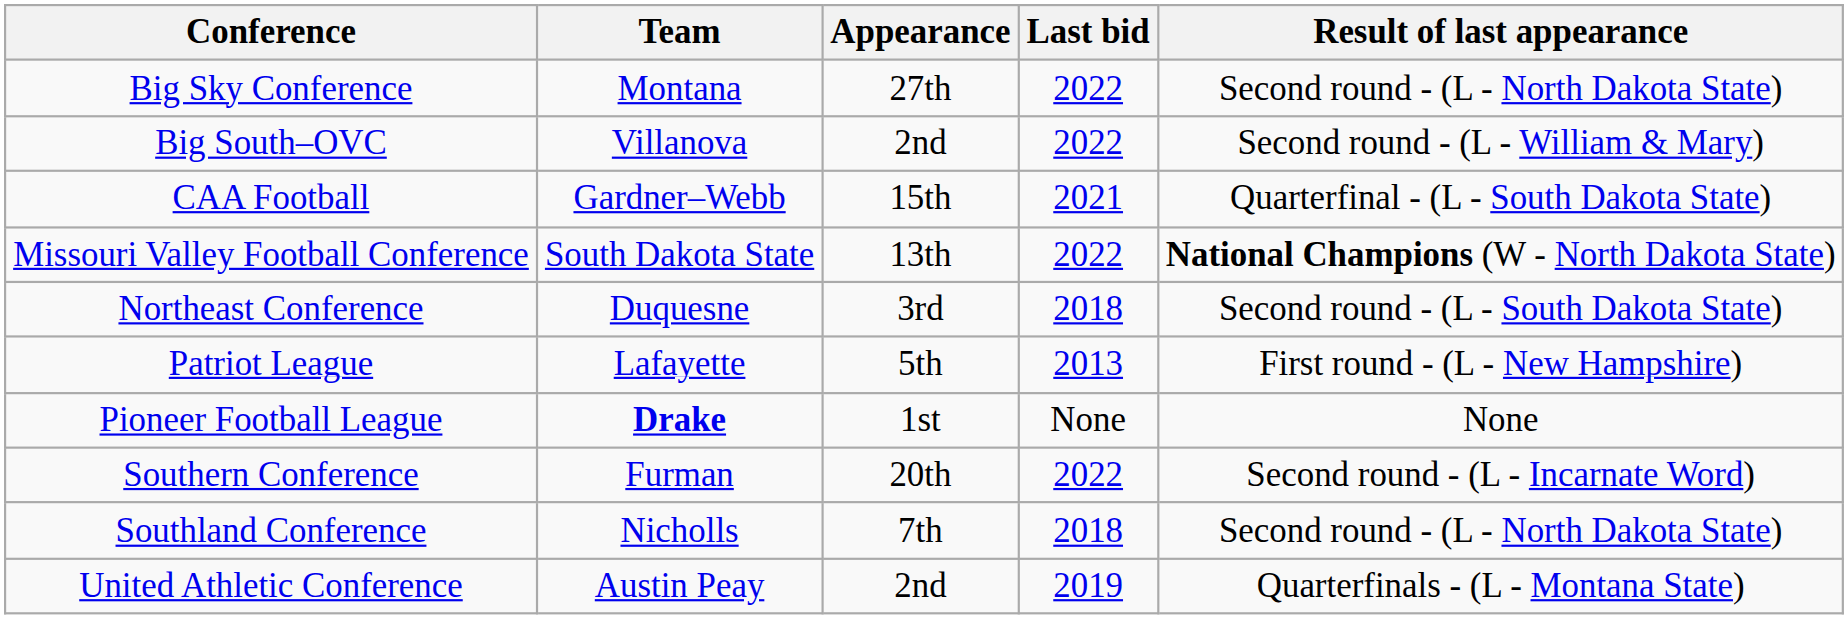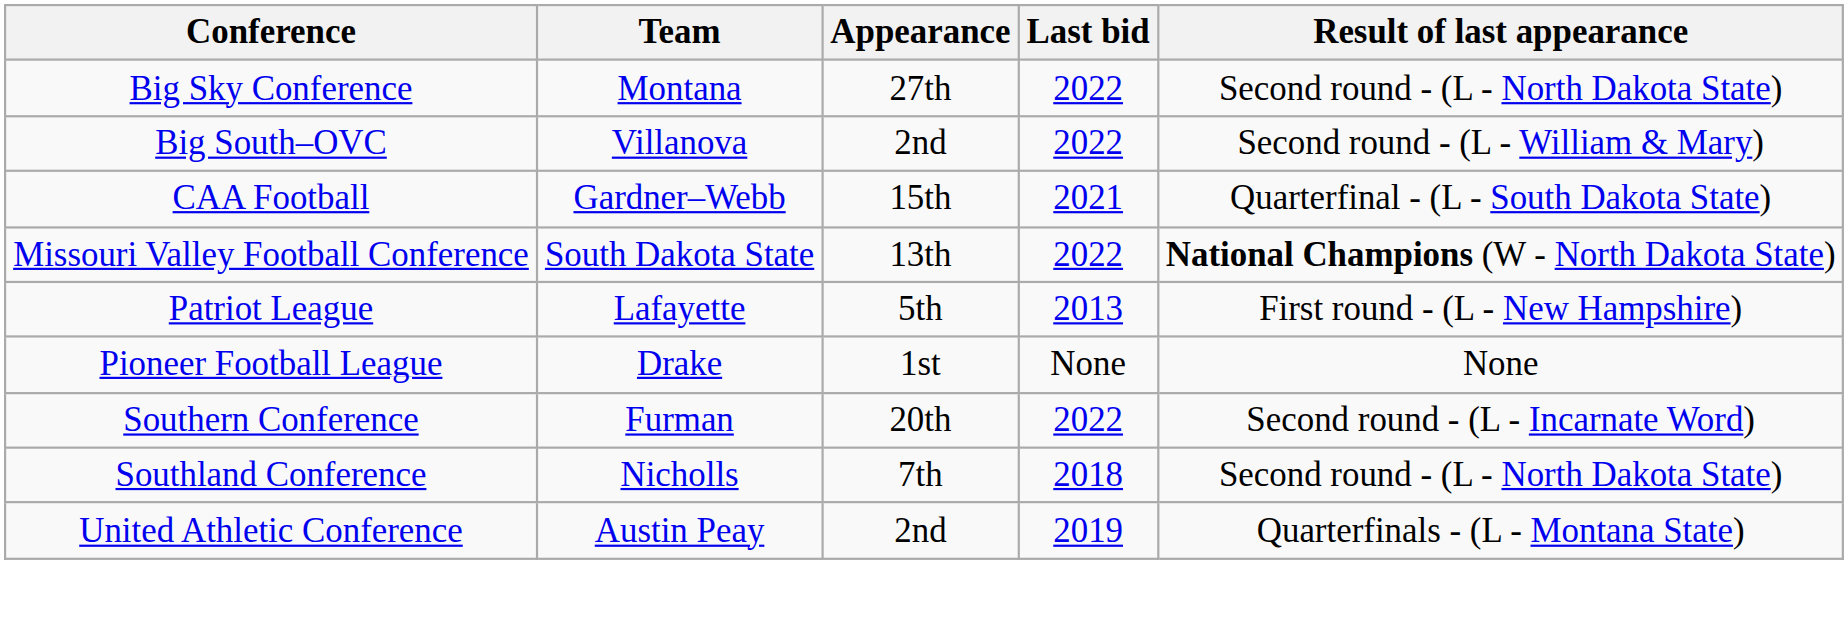 <table class="wikitable sortable" style="text-align: center;">
 <tr>
 <th>Conference</th>
 <th>Team</th>
 <th data-sort-type="number">Appearance</th>
 <th>Last bid</th>
 <th>Result of last appearance</th>
 </tr>
 <tr>
 <td><a href='#'>Big Sky Conference</a></td>
 <td><a href='#'>Montana</a></td>
 <td>27th</td>
 <td><a href='#'>2022</a></td>
 <td>Second round - (L - <a href='#'>North Dakota State</a>)</td>
 </tr>
 <tr>
 <td><a href='#'>Big South–OVC</a></td>
 <td><a href='#'>Villanova</a></td>
 <td>2nd</td>
 <td><a href='#'>2022</a></td>
 <td>Second round - (L - <a href='#'>William & Mary</a>)</td>
 </tr>
 <tr>
 <td><a href='#'>CAA Football</a></td>
 <td><a href='#'>Gardner–Webb</a></td>
 <td>15th</td>
 <td><a href='#'>2021</a></td>
 <td>Quarterfinal - (L - <a href='#'>South Dakota State</a>)</td>
 </tr>
 <tr>
 <td><a href='#'>Missouri Valley Football Conference</a></td>
 <td><a href='#'>South Dakota State</a></td>
 <td>13th</td>
 <td><a href='#'>2022</a></td>
 <td><strong>National Champions</strong> (W - <a href='#'>North Dakota State</a>)</td>
 </tr>
 <tr>
-<td><a href='#'>Northeast Conference</a></td>
-<td><a href='#'>Duquesne</a></td>
-<td>3rd</td>
-<td><a href='#'>2018</a></td>
-<td>Second round - (L - <a href='#'>South Dakota State</a>)</td>
-</tr>
-<tr>
 <td><a href='#'>Patriot League</a></td>
 <td><a href='#'>Lafayette</a></td>
 <td>5th</td>
 <td><a href='#'>2013</a></td>
 <td>First round - (L - <a href='#'>New Hampshire</a>)</td>
 </tr>
 <tr>
 <td><a href='#'>Pioneer Football League</a></td>
-<td><strong><a href='#'>Drake</a></strong></td>
+<td><a href='#'>Drake</a></td>
 <td>1st</td>
 <td>None</td>
 <td>None</td>
 </tr>
 <tr>
 <td><a href='#'>Southern Conference</a></td>
 <td><a href='#'>Furman</a></td>
 <td>20th</td>
 <td><a href='#'>2022</a></td>
 <td>Second round - (L - <a href='#'>Incarnate Word</a>)</td>
 </tr>
 <tr>
 <td><a href='#'>Southland Conference</a></td>
 <td><a href='#'>Nicholls</a></td>
 <td>7th</td>
 <td><a href='#'>2018</a></td>
 <td>Second round - (L - <a href='#'>North Dakota State</a>)</td>
 </tr>
 <tr>
 <td><a href='#'>United Athletic Conference</a></td>
 <td><a href='#'>Austin Peay</a></td>
 <td>2nd</td>
 <td><a href='#'>2019</a></td>
 <td>Quarterfinals - (L - <a href='#'>Montana State</a>)</td>
 </tr>
 </table>
